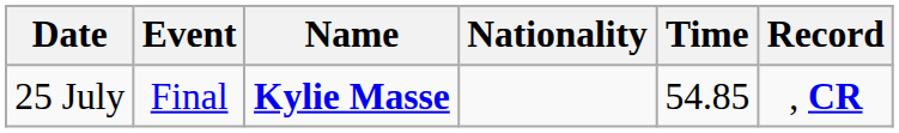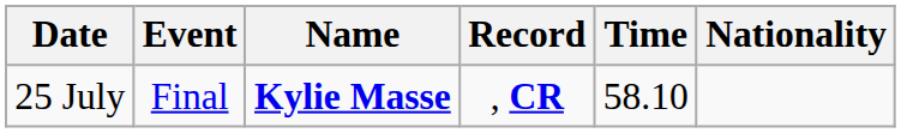 <table class="wikitable" style=text-align:center>
 <tr>
 <th>Date</th>
 <th>Event</th>
 <th>Name</th>
+<th>Record</th>
+<th>Time</th>
 <th>Nationality</th>
-<th>Time</th>
-<th>Record</th>
 </tr>
 <tr>
 <td>25 July</td>
 <td><a href='#'>Final</a></td>
 <td align=left><strong><a href='#'>Kylie Masse</a></strong></td>
+<td>, <strong><a href='#'>CR</a></strong></td>
+<td>58.10</td>
 <td align=left></td>
-<td>54.85</td>
-<td>, <strong><a href='#'>CR</a></strong></td>
 </tr>
 </table>
